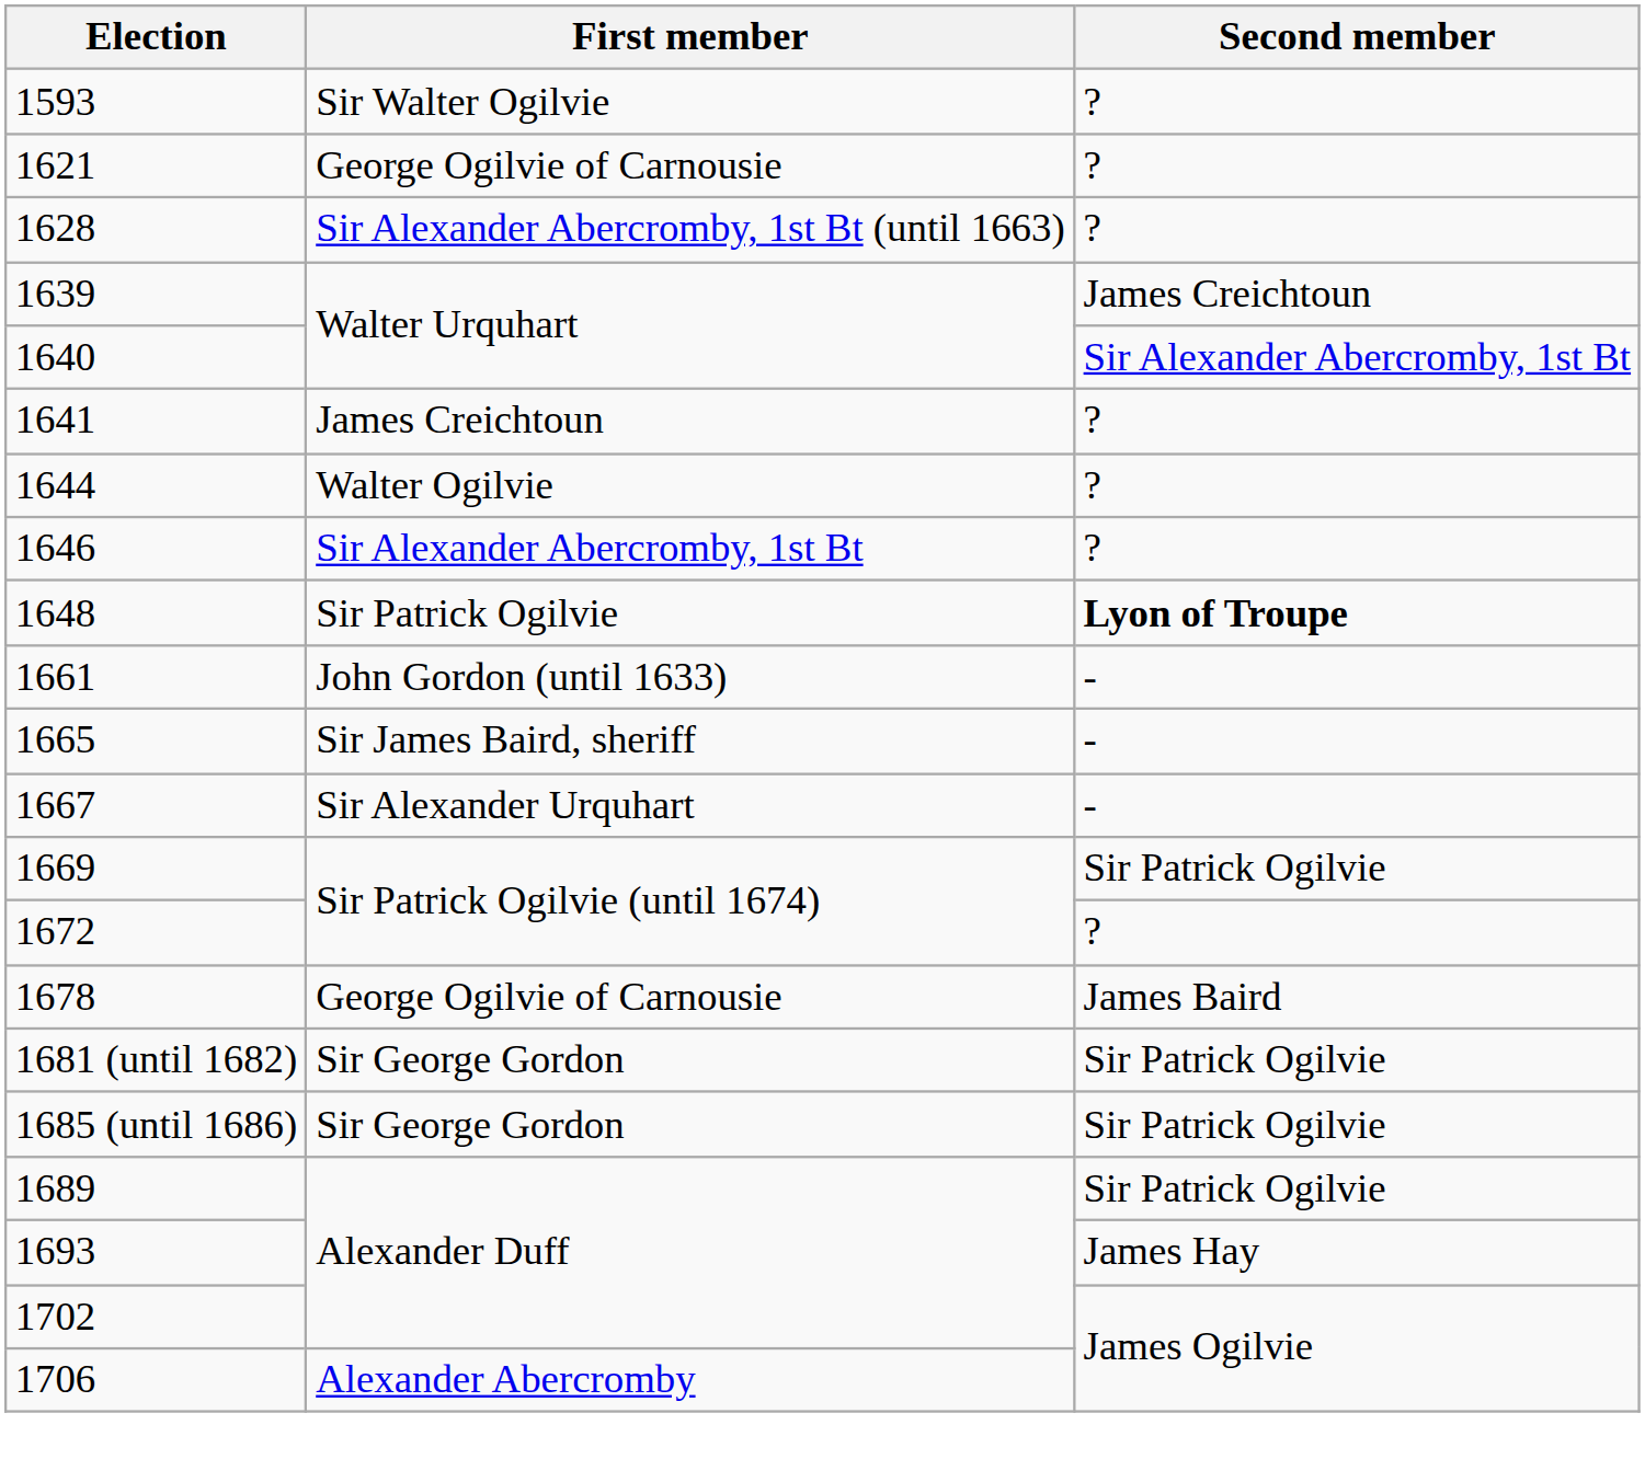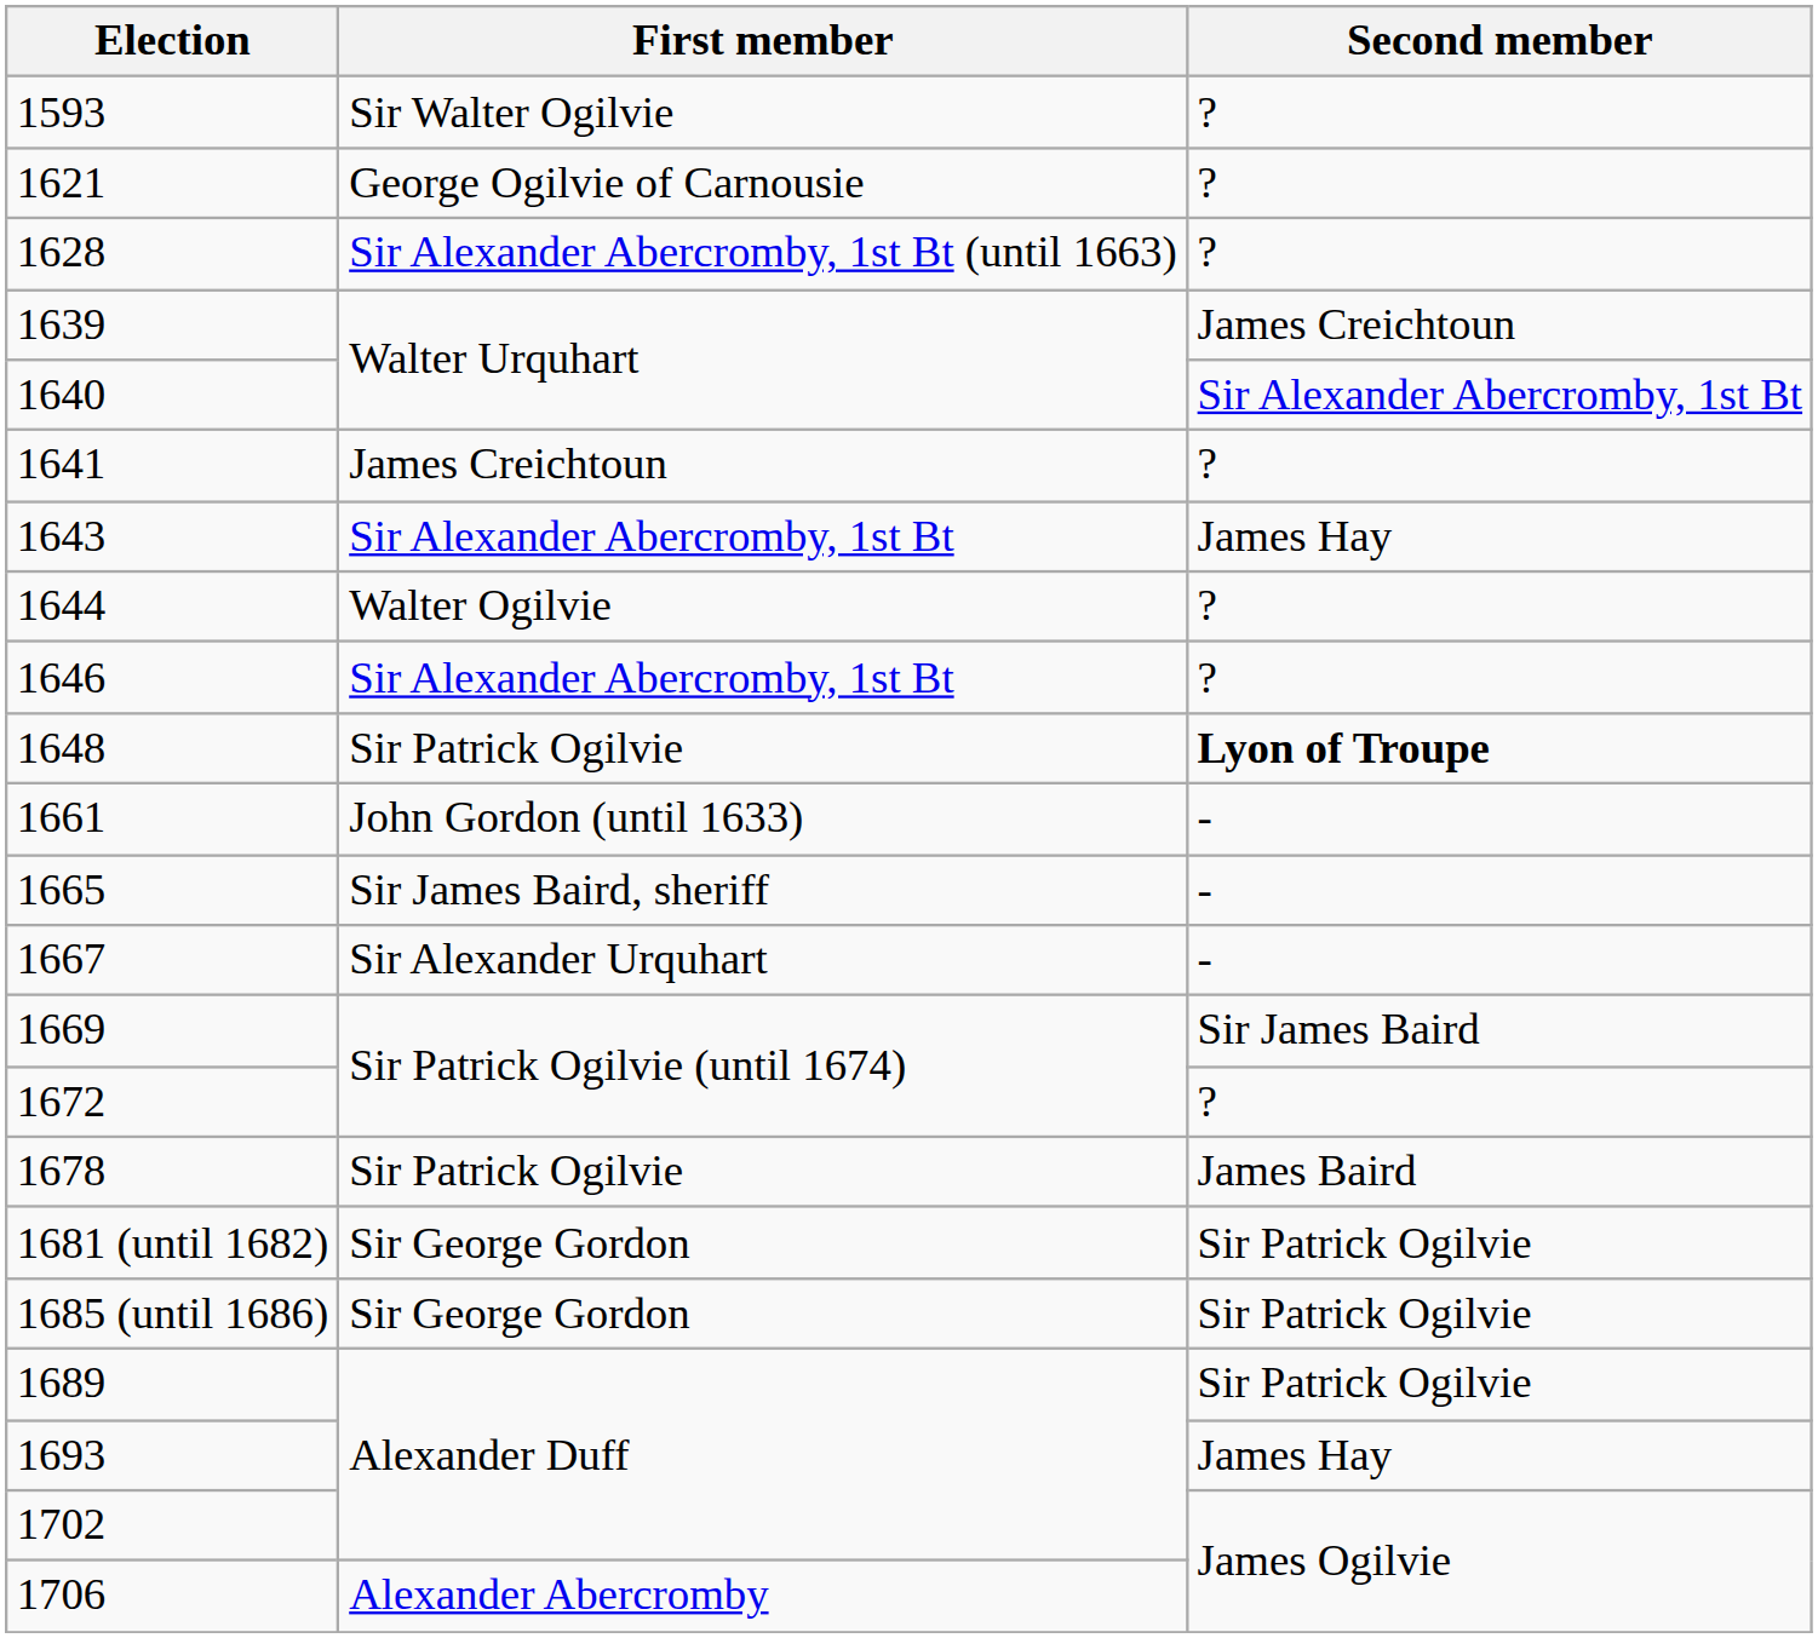 <table class="wikitable">
 <tr>
 <th>Election</th>
 <th>First member</th>
 <th>Second member</th>
 </tr>
 <tr>
 <td>1593</td>
 <td>Sir Walter Ogilvie</td>
 <td>?</td>
 </tr>
 <tr>
 <td>1621</td>
 <td>George Ogilvie of Carnousie</td>
 <td>?</td>
 </tr>
 <tr>
 <td>1628</td>
 <td><a href='#'>Sir Alexander Abercromby, 1st Bt</a> (until 1663)</td>
 <td>?</td>
 </tr>
 <tr>
 <td>1639</td>
 <td rowspan="2">Walter Urquhart</td>
 <td>James Creichtoun</td>
 </tr>
 <tr>
 <td>1640</td>
 <td><a href='#'>Sir Alexander Abercromby, 1st Bt</a></td>
 </tr>
 <tr>
 <td>1641</td>
 <td>James Creichtoun</td>
 <td>?</td>
 </tr>
 <tr>
+<td>1643</td>
+<td><a href='#'>Sir Alexander Abercromby, 1st Bt</a></td>
+<td>James Hay</td>
+</tr>
+<tr>
 <td>1644</td>
 <td>Walter Ogilvie</td>
 <td>?</td>
 </tr>
 <tr>
 <td>1646</td>
 <td><a href='#'>Sir Alexander Abercromby, 1st Bt</a></td>
 <td>?</td>
 </tr>
 <tr>
 <td>1648</td>
 <td>Sir Patrick Ogilvie</td>
 <td><strong>Lyon of Troupe</strong></td>
 </tr>
 <tr>
 <td>1661</td>
 <td>John Gordon (until 1633)</td>
 <td>-</td>
 </tr>
 <tr>
 <td>1665</td>
 <td>Sir James Baird, sheriff</td>
 <td>-</td>
 </tr>
 <tr>
 <td>1667</td>
 <td>Sir Alexander Urquhart</td>
 <td>-</td>
 </tr>
 <tr>
 <td>1669</td>
 <td rowspan="2">Sir Patrick Ogilvie (until 1674)</td>
-<td>Sir Patrick Ogilvie</td>
+<td>Sir James Baird</td>
 </tr>
 <tr>
 <td>1672</td>
 <td>?</td>
 </tr>
 <tr>
 <td>1678</td>
-<td>George Ogilvie of Carnousie</td>
+<td>Sir Patrick Ogilvie</td>
 <td>James Baird</td>
 </tr>
 <tr>
 <td>1681 (until 1682)</td>
 <td>Sir George Gordon</td>
 <td>Sir Patrick Ogilvie</td>
 </tr>
 <tr>
 <td>1685 (until 1686)</td>
 <td>Sir George Gordon</td>
 <td>Sir Patrick Ogilvie</td>
 </tr>
 <tr>
 <td>1689</td>
 <td rowspan="3">Alexander Duff</td>
 <td>Sir Patrick Ogilvie</td>
 </tr>
 <tr>
 <td>1693</td>
 <td>James Hay</td>
 </tr>
 <tr>
 <td>1702</td>
 <td rowspan="2">James Ogilvie</td>
 </tr>
 <tr>
 <td>1706</td>
 <td><a href='#'>Alexander Abercromby</a></td>
 </tr>
 </table>
